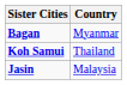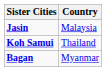 <table class="wikitable sortable">
 <tr>
 <th>Sister Cities</th>
 <th>Country</th>
 </tr>
 <tr>
-<td><strong><a href='#'>Bagan</a></strong></td>
-<td> <a href='#'>Myanmar</a></td>
+<td><strong><a href='#'>Jasin</a></strong></td>
+<td> <a href='#'>Malaysia</a></td>
 </tr>
 <tr>
 <td><strong><a href='#'>Koh Samui</a></strong></td>
 <td> <a href='#'>Thailand</a></td>
 </tr>
 <tr>
-<td><strong><a href='#'>Jasin</a></strong></td>
-<td> <a href='#'>Malaysia</a></td>
+<td><strong><a href='#'>Bagan</a></strong></td>
+<td> <a href='#'>Myanmar</a></td>
 </tr>
 </table>
